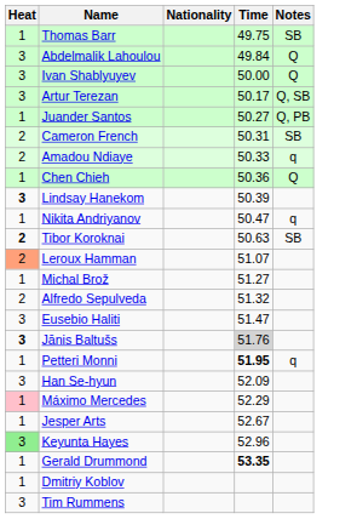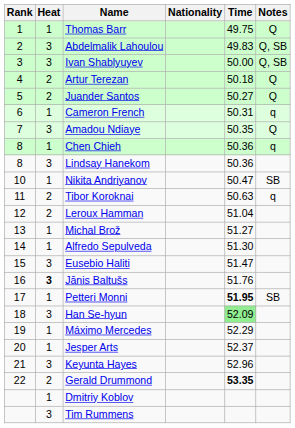 <table class="wikitable sortable" style="text-align:center">
 <tr>
+<th>Rank</th>
 <th>Heat</th>
 <th>Name</th>
 <th>Nationality</th>
 <th>Time</th>
 <th>Notes</th>
 </tr>
 <tr bgcolor=ccffcc>
 <td>1</td>
+<td>1</td>
 <td align=left><a href='#'>Thomas Barr</a></td>
 <td align=left></td>
 <td>49.75</td>
-<td>SB</td>
+<td>Q</td>
+</tr>
+<tr bgcolor=ccffcc>
+<td>2</td>
+<td>3</td>
+<td align=left><a href='#'>Abdelmalik Lahoulou</a></td>
+<td align=left></td>
+<td>49.83</td>
+<td>Q, SB</td>
 </tr>
 <tr bgcolor=ccffcc>
 <td>3</td>
-<td align=left><a href='#'>Abdelmalik Lahoulou</a></td>
-<td align=left></td>
-<td>49.84</td>
-<td>Q</td>
-</tr>
-<tr bgcolor=ccffcc>
 <td>3</td>
 <td align=left><a href='#'>Ivan Shablyuyev</a></td>
 <td align=left></td>
 <td>50.00</td>
+<td>Q, SB</td>
+</tr>
+<tr bgcolor=ccffcc>
+<td>4</td>
+<td>2</td>
+<td align=left><a href='#'>Artur Terezan</a></td>
+<td align=left></td>
+<td>50.18</td>
 <td>Q</td>
 </tr>
 <tr bgcolor=ccffcc>
-<td>3</td>
-<td align=left><a href='#'>Artur Terezan</a></td>
-<td align=left></td>
-<td>50.17</td>
-<td>Q, SB</td>
-</tr>
-<tr bgcolor=ccffcc>
-<td>1</td>
+<td>5</td>
+<td>2</td>
 <td align=left><a href='#'>Juander Santos</a></td>
 <td align=left></td>
 <td>50.27</td>
-<td>Q, PB</td>
+<td>Q</td>
 </tr>
 <tr bgcolor=ddffdd>
-<td>2</td>
+<td>6</td>
+<td>1</td>
 <td align=left><a href='#'>Cameron French</a></td>
 <td align=left></td>
 <td>50.31</td>
-<td>SB</td>
+<td>q</td>
 </tr>
 <tr bgcolor=ddffdd>
-<td>2</td>
+<td>7</td>
+<td>3</td>
 <td align=left><a href='#'>Amadou Ndiaye</a></td>
 <td align=left></td>
-<td>50.33</td>
-<td>q</td>
+<td>50.35</td>
+<td>Q</td>
 </tr>
 <tr bgcolor=ccffcc>
+<td>8</td>
 <td>1</td>
 <td align=left><a href='#'>Chen Chieh</a></td>
 <td align=left></td>
 <td>50.36</td>
-<td>Q</td>
+<td>q</td>
 </tr>
 <tr>
-<td><strong>3</strong></td>
+<td>8</td>
+<td>3</td>
 <td align=left><a href='#'>Lindsay Hanekom</a></td>
 <td align=left></td>
-<td>50.39</td>
+<td>50.36</td>
 <td></td>
 </tr>
 <tr>
+<td>10</td>
 <td>1</td>
 <td align=left><a href='#'>Nikita Andriyanov</a></td>
 <td align=left></td>
 <td>50.47</td>
+<td>SB</td>
+</tr>
+<tr>
+<td>11</td>
+<td>2</td>
+<td align=left><a href='#'>Tibor Koroknai</a></td>
+<td align=left></td>
+<td>50.63</td>
 <td>q</td>
 </tr>
 <tr>
-<td><strong>2</strong></td>
-<td align=left><a href='#'>Tibor Koroknai</a></td>
-<td align=left></td>
-<td>50.63</td>
-<td>SB</td>
-</tr>
-<tr>
-<td style="background: lightsalmon;">2</td>
+<td>12</td>
+<td>2</td>
 <td align=left><a href='#'>Leroux Hamman</a></td>
 <td align=left></td>
-<td>51.07</td>
+<td>51.04</td>
 <td></td>
 </tr>
 <tr>
+<td>13</td>
 <td>1</td>
 <td align=left><a href='#'>Michal Brož</a></td>
 <td align=left></td>
 <td>51.27</td>
 <td></td>
 </tr>
 <tr>
-<td>2</td>
+<td>14</td>
+<td>1</td>
 <td align=left><a href='#'>Alfredo Sepulveda</a></td>
 <td align=left></td>
-<td>51.32</td>
+<td>51.30</td>
 <td></td>
 </tr>
 <tr>
+<td>15</td>
 <td>3</td>
 <td align=left><a href='#'>Eusebio Haliti</a></td>
 <td align=left></td>
 <td>51.47</td>
 <td></td>
 </tr>
 <tr>
+<td>16</td>
 <td><strong>3</strong></td>
 <td align=left><a href='#'>Jānis Baltušs</a></td>
 <td align=left></td>
-<td style="background: lightgrey;">51.76</td>
+<td>51.76</td>
 <td></td>
 </tr>
 <tr>
+<td>17</td>
 <td>1</td>
 <td align=left><a href='#'>Petteri Monni</a></td>
 <td align=left></td>
 <td><strong>51.95</strong></td>
-<td>q</td>
+<td>SB</td>
 </tr>
 <tr>
+<td>18</td>
 <td>3</td>
 <td align=left><a href='#'>Han Se-hyun</a></td>
 <td align=left></td>
-<td>52.09</td>
+<td style="background: lightgreen;">52.09</td>
 <td></td>
 </tr>
 <tr>
-<td style="background: pink;">1</td>
+<td>19</td>
+<td>1</td>
 <td align=left><a href='#'>Máximo Mercedes</a></td>
 <td align=left></td>
 <td>52.29</td>
 <td></td>
 </tr>
 <tr>
+<td>20</td>
 <td>1</td>
 <td align=left><a href='#'>Jesper Arts</a></td>
 <td align=left></td>
-<td>52.67</td>
+<td>52.37</td>
 <td></td>
 </tr>
 <tr>
-<td style="background: lightgreen;">3</td>
+<td>21</td>
+<td>3</td>
 <td align=left><a href='#'>Keyunta Hayes</a></td>
 <td align=left></td>
 <td>52.96</td>
 <td></td>
 </tr>
 <tr>
-<td>1</td>
+<td>22</td>
+<td>2</td>
 <td align=left><a href='#'>Gerald Drummond</a></td>
 <td align=left></td>
 <td><strong>53.35</strong></td>
 <td></td>
 </tr>
 <tr>
+<td></td>
 <td>1</td>
 <td align=left><a href='#'>Dmitriy Koblov</a></td>
 <td align=left></td>
 <td></td>
 <td></td>
 </tr>
 <tr>
+<td></td>
 <td>3</td>
 <td align=left><a href='#'>Tim Rummens</a></td>
 <td align=left></td>
 <td></td>
 <td></td>
 </tr>
 </table>
